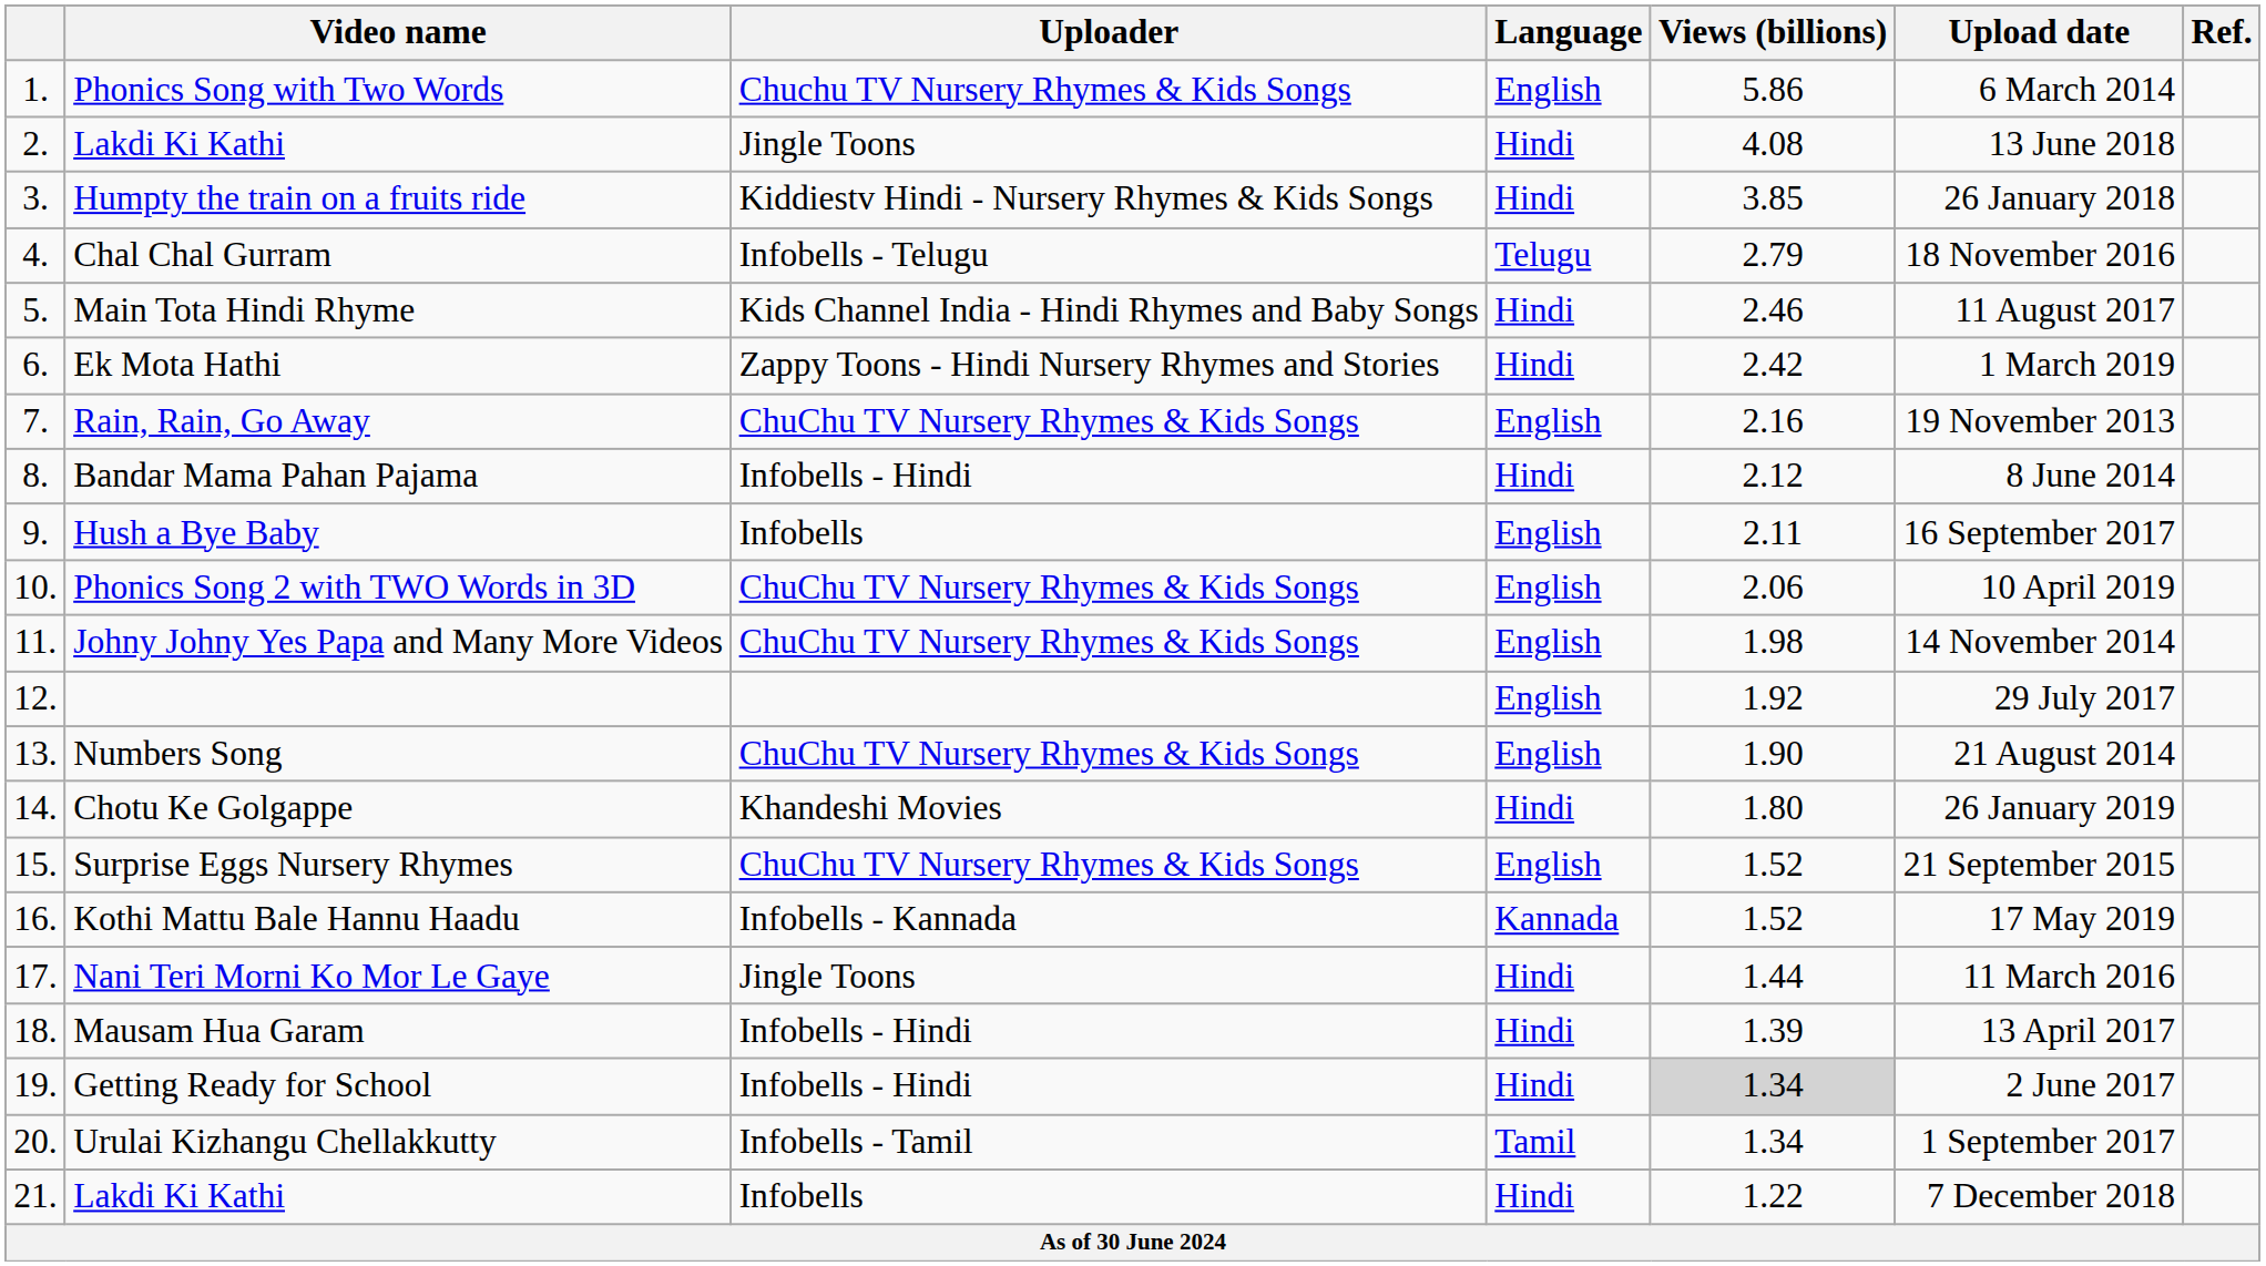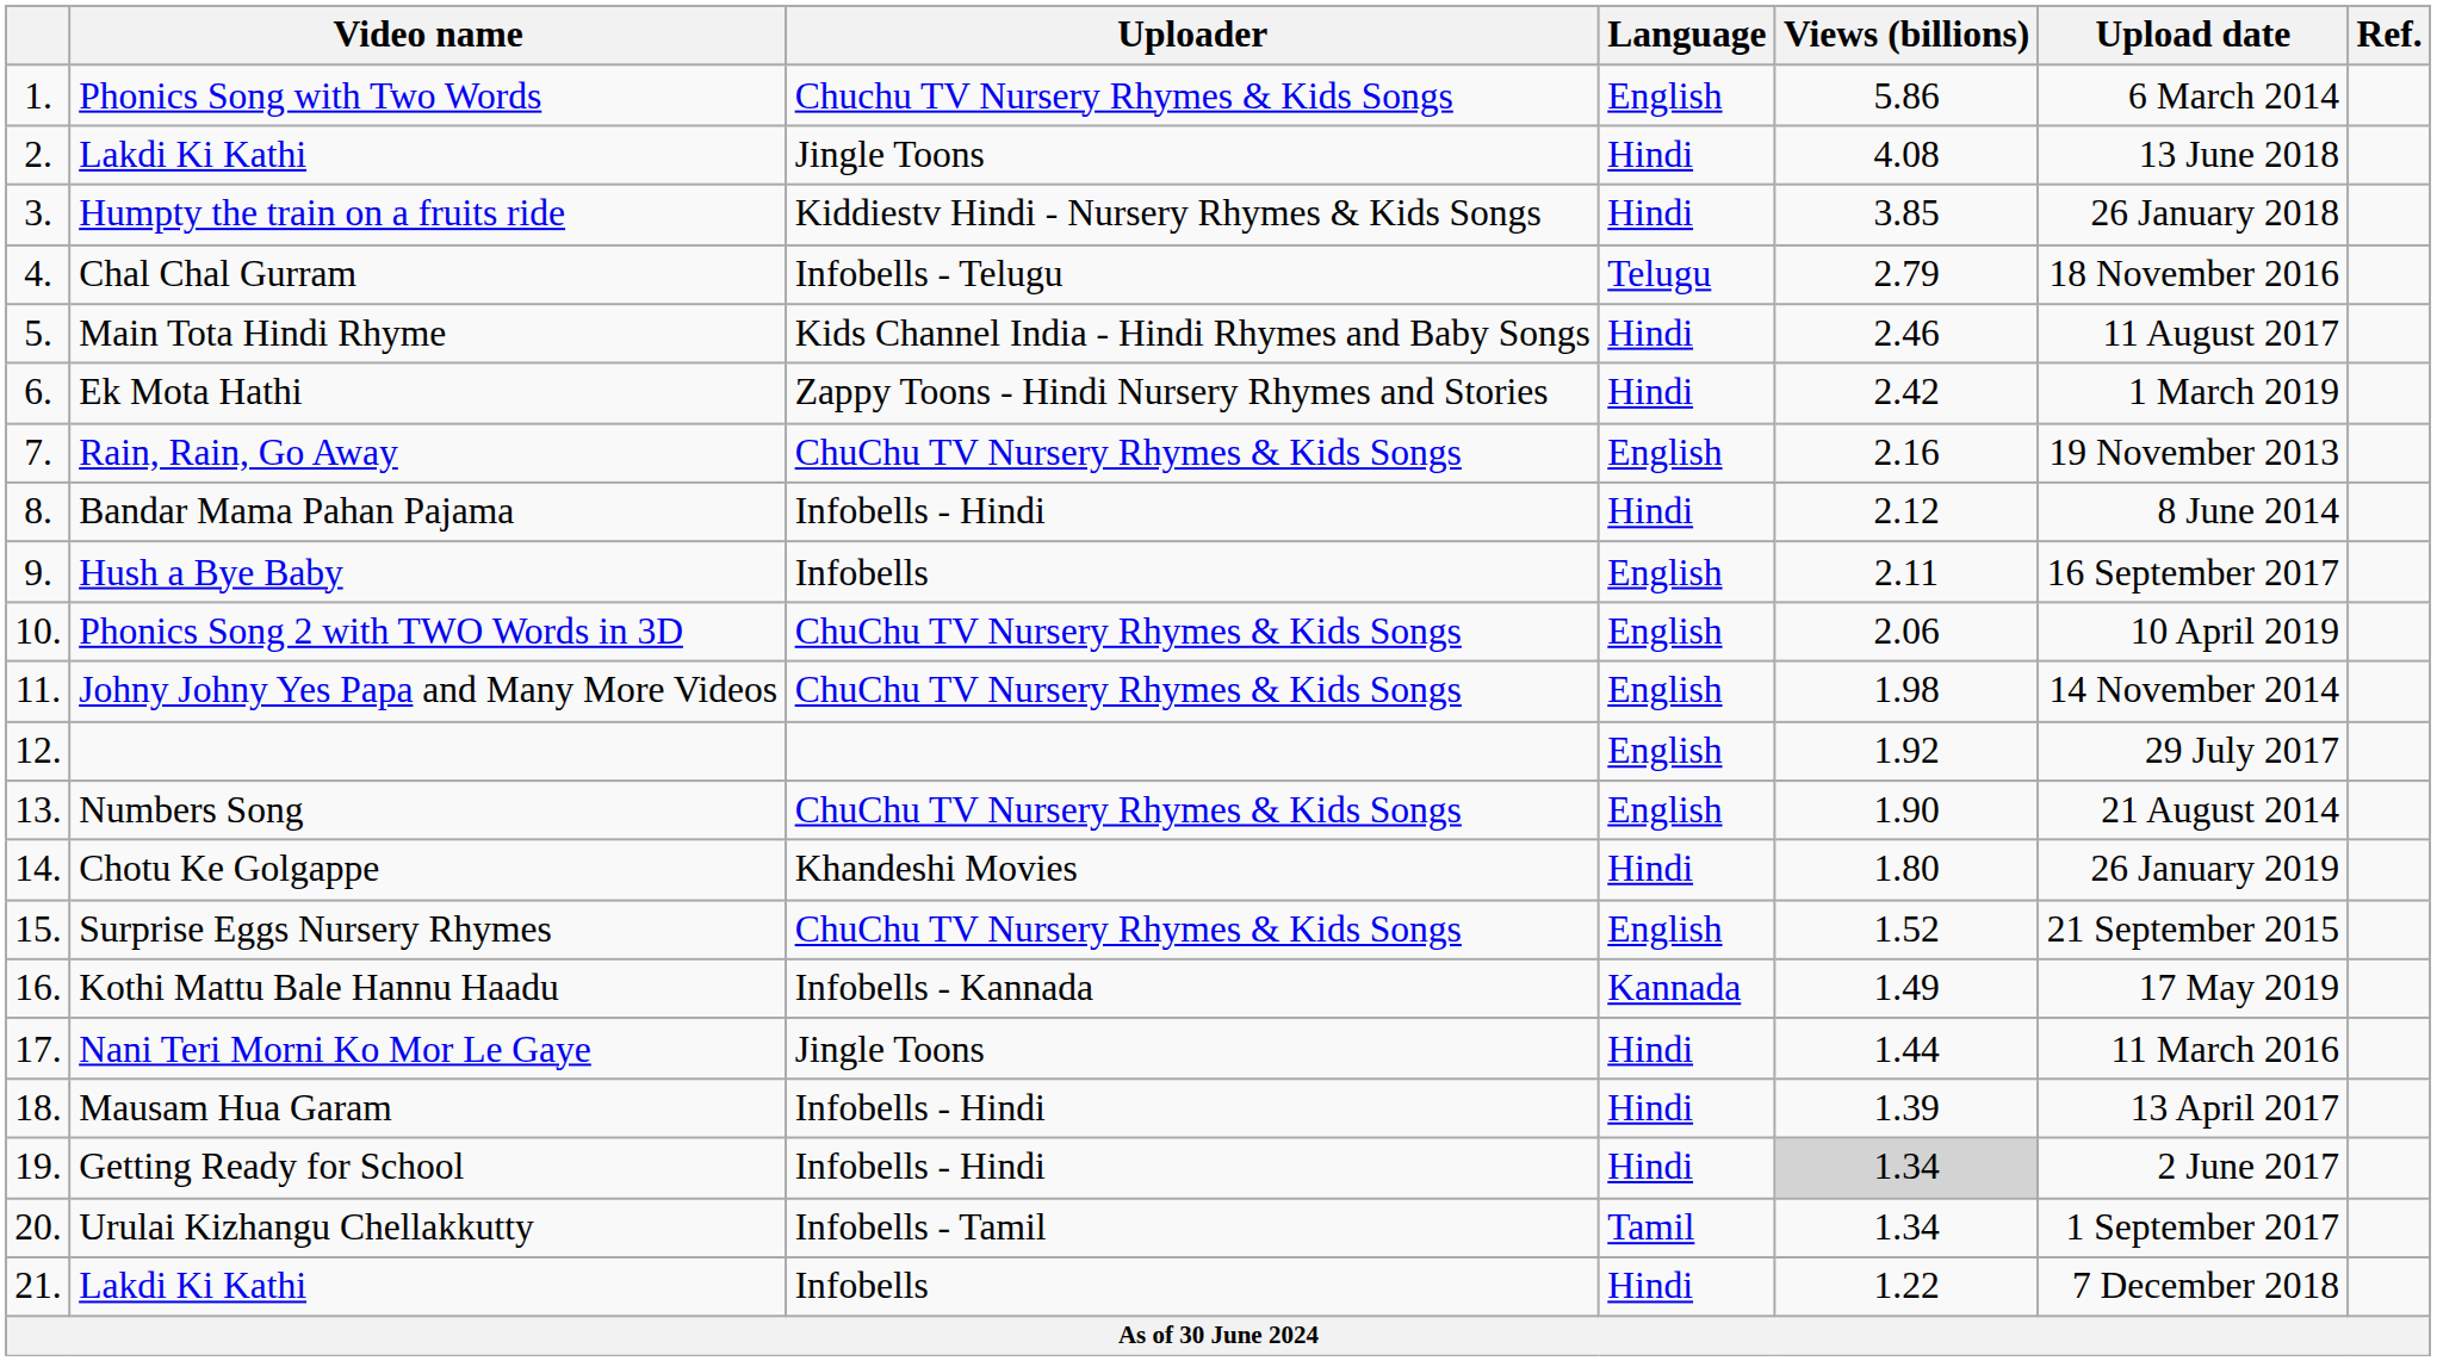 <table class="wikitable sortable">
 <tr>
 <th></th>
 <th>Video name</th>
 <th>Uploader</th>
 <th>Language</th>
 <th>Views (billions)</th>
 <th data-sort-type="usLongDate">Upload date</th>
 <th class="unsortable">Ref.</th>
 </tr>
 <tr>
 <td align="center">1.</td>
 <td><a href='#'>Phonics Song with Two Words</a></td>
 <td><a href='#'>Chuchu TV Nursery Rhymes & Kids Songs</a></td>
 <td><a href='#'>English</a></td>
 <td align="center">5.86</td>
 <td align="right">6 March 2014</td>
 <td></td>
 </tr>
 <tr>
 <td align="center">2.</td>
 <td><a href='#'>Lakdi Ki Kathi</a></td>
 <td>Jingle Toons</td>
 <td><a href='#'>Hindi</a></td>
 <td align="center">4.08</td>
 <td align="right">13 June 2018</td>
 <td></td>
 </tr>
 <tr>
 <td align="center">3.</td>
 <td><a href='#'>Humpty the train on a fruits ride</a></td>
 <td>Kiddiestv Hindi - Nursery Rhymes & Kids Songs</td>
 <td><a href='#'>Hindi</a></td>
 <td align="center">3.85</td>
 <td align="right">26 January 2018</td>
 <td></td>
 </tr>
 <tr>
 <td align="center">4.</td>
 <td>Chal Chal Gurram</td>
 <td>Infobells - Telugu</td>
 <td><a href='#'>Telugu</a></td>
 <td align="center">2.79</td>
 <td align="right">18 November 2016</td>
 <td></td>
 </tr>
 <tr>
 <td align="center">5.</td>
 <td>Main Tota Hindi Rhyme</td>
 <td>Kids Channel India - Hindi Rhymes and Baby Songs</td>
 <td><a href='#'>Hindi</a></td>
 <td align="center">2.46</td>
 <td align="right">11 August 2017</td>
 <td></td>
 </tr>
 <tr>
 <td align="center">6.</td>
 <td>Ek Mota Hathi</td>
 <td>Zappy Toons - Hindi Nursery Rhymes and Stories</td>
 <td><a href='#'>Hindi</a></td>
 <td align="center">2.42</td>
 <td align="right">1 March 2019</td>
 <td></td>
 </tr>
 <tr>
 <td align="center">7.</td>
 <td><a href='#'>Rain, Rain, Go Away</a></td>
 <td><a href='#'>ChuChu TV Nursery Rhymes & Kids Songs</a></td>
 <td><a href='#'>English</a></td>
 <td align="center">2.16</td>
 <td align="right">19 November 2013</td>
 <td></td>
 </tr>
 <tr>
 <td align="center">8.</td>
 <td>Bandar Mama Pahan Pajama</td>
 <td>Infobells - Hindi</td>
 <td><a href='#'>Hindi</a></td>
 <td align="center">2.12</td>
 <td align="right">8 June 2014</td>
 <td></td>
 </tr>
 <tr>
 <td align="center">9.</td>
 <td><a href='#'>Hush a Bye Baby</a></td>
 <td>Infobells</td>
 <td><a href='#'>English</a></td>
 <td align="center">2.11</td>
 <td align="right">16 September 2017</td>
 <td></td>
 </tr>
 <tr>
 <td align="center">10.</td>
 <td><a href='#'>Phonics Song 2 with TWO Words in 3D</a></td>
 <td><a href='#'>ChuChu TV Nursery Rhymes & Kids Songs</a></td>
 <td><a href='#'>English</a></td>
 <td align="center">2.06</td>
 <td align="right">10 April 2019</td>
 <td></td>
 </tr>
 <tr>
 <td align="center">11.</td>
 <td><a href='#'>Johny Johny Yes Papa</a> and Many More Videos</td>
 <td><a href='#'>ChuChu TV Nursery Rhymes & Kids Songs</a></td>
 <td><a href='#'>English</a></td>
 <td align="center">1.98</td>
 <td align="right">14 November 2014</td>
 <td></td>
 </tr>
 <tr>
 <td align="center">12.</td>
 <td></td>
 <td></td>
 <td><a href='#'>English</a></td>
 <td align="center">1.92</td>
 <td align="right">29 July 2017</td>
 <td></td>
 </tr>
 <tr>
 <td align="center">13.</td>
 <td>Numbers Song</td>
 <td><a href='#'>ChuChu TV Nursery Rhymes & Kids Songs</a></td>
 <td><a href='#'>English</a></td>
 <td align="center">1.90</td>
 <td align="right">21 August 2014</td>
 <td></td>
 </tr>
 <tr>
 <td align="center">14.</td>
 <td>Chotu Ke Golgappe</td>
 <td>Khandeshi Movies</td>
 <td><a href='#'>Hindi</a></td>
 <td align="center">1.80</td>
 <td align="right">26 January 2019</td>
 <td></td>
 </tr>
 <tr>
 <td align="center">15.</td>
 <td>Surprise Eggs Nursery Rhymes</td>
 <td><a href='#'>ChuChu TV Nursery Rhymes & Kids Songs</a></td>
 <td><a href='#'>English</a></td>
 <td align="center">1.52</td>
 <td align="right">21 September 2015</td>
 <td></td>
 </tr>
 <tr>
 <td align="center">16.</td>
 <td>Kothi Mattu Bale Hannu Haadu</td>
 <td>Infobells  - Kannada</td>
 <td><a href='#'>Kannada</a></td>
-<td align="center">1.52</td>
+<td align="center">1.49</td>
 <td align="right">17 May 2019</td>
 <td></td>
 </tr>
 <tr>
 <td align="center">17.</td>
 <td><a href='#'>Nani Teri Morni Ko Mor Le Gaye</a></td>
 <td>Jingle Toons</td>
 <td><a href='#'>Hindi</a></td>
 <td align="center">1.44</td>
 <td align="right">11 March 2016</td>
 <td></td>
 </tr>
 <tr>
 <td align="center">18.</td>
 <td>Mausam Hua Garam</td>
 <td>Infobells - Hindi</td>
 <td><a href='#'>Hindi</a></td>
 <td align="center">1.39</td>
 <td align="right">13 April 2017</td>
 <td></td>
 </tr>
 <tr>
 <td align="center">19.</td>
 <td>Getting Ready for School</td>
 <td>Infobells - Hindi</td>
 <td><a href='#'>Hindi</a></td>
 <td align="center" style="background: lightgrey;">1.34</td>
 <td align="right">2 June 2017</td>
 <td></td>
 </tr>
 <tr>
 <td align="center">20.</td>
 <td>Urulai Kizhangu Chellakkutty</td>
 <td>Infobells - Tamil</td>
 <td><a href='#'>Tamil</a></td>
 <td align="center">1.34</td>
 <td align="right">1 September 2017</td>
 <td></td>
 </tr>
 <tr>
 <td align="center">21.</td>
 <td><a href='#'>Lakdi Ki Kathi</a></td>
 <td>Infobells</td>
 <td><a href='#'>Hindi</a></td>
 <td align="center">1.22</td>
 <td align="right">7 December 2018</td>
 <td></td>
 </tr>
 <tr>
 <th colspan="7" style="text-align:center; font-size:8pt;">As of 30 June 2024</th>
 </tr>
 </table>
